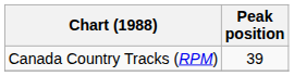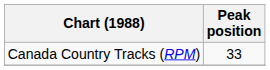 <table class="wikitable sortable">
 <tr>
 <th align="left">Chart (1988)</th>
 <th align="center">Peak<br>position</th>
 </tr>
 <tr>
 <td align="left">Canada Country Tracks (<em><a href='#'>RPM</a></em>)</td>
-<td align="center">39</td>
+<td align="center">33</td>
 </tr>
 <tr>
 </tr>
 <tr>
 </tr>
 </table>
